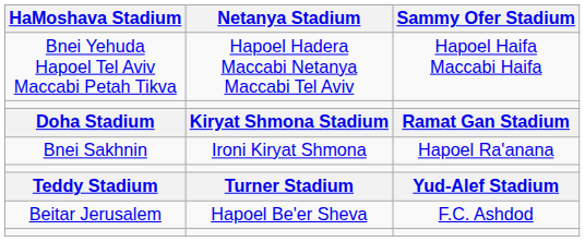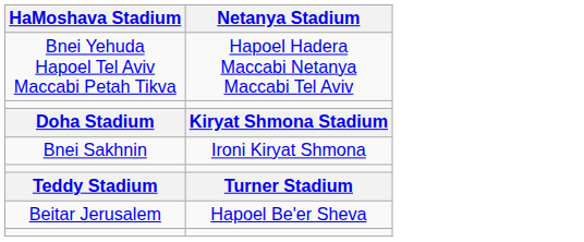 <table class="wikitable" style="text-align:center">
 <tr>
 <th><a href='#'>HaMoshava Stadium</a></th>
 <th><a href='#'>Netanya Stadium</a></th>
-<th><a href='#'>Sammy Ofer Stadium</a></th>
 </tr>
 <tr>
 <td><a href='#'>Bnei Yehuda</a> <br><a href='#'>Hapoel Tel Aviv</a> <br><a href='#'>Maccabi Petah Tikva</a></td>
 <td><a href='#'>Hapoel Hadera</a> <br><a href='#'>Maccabi Netanya</a> <br><a href='#'>Maccabi Tel Aviv</a></td>
-<td valign=top><a href='#'>Hapoel Haifa</a> <br><a href='#'>Maccabi Haifa</a></td>
 </tr>
 <tr>
-<td></td>
 <td></td>
 <td></td>
 </tr>
 <tr>
 <th><a href='#'>Doha Stadium</a></th>
 <th><a href='#'>Kiryat Shmona Stadium</a></th>
-<th><a href='#'>Ramat Gan Stadium</a></th>
 </tr>
 <tr>
 <td><a href='#'>Bnei Sakhnin</a></td>
 <td><a href='#'>Ironi Kiryat Shmona</a></td>
-<td><a href='#'>Hapoel Ra'anana</a></td>
 </tr>
 <tr>
-<td></td>
 <td></td>
 <td></td>
 </tr>
 <tr>
 <th><a href='#'>Teddy Stadium</a></th>
 <th><a href='#'>Turner Stadium</a></th>
-<th><a href='#'>Yud-Alef Stadium</a></th>
 </tr>
 <tr>
 <td><a href='#'>Beitar Jerusalem</a></td>
 <td><a href='#'>Hapoel Be'er Sheva</a></td>
-<td><a href='#'>F.C. Ashdod</a></td>
 </tr>
 <tr>
 <td></td>
 <td></td>
-<td></td>
 </tr>
 </table>
